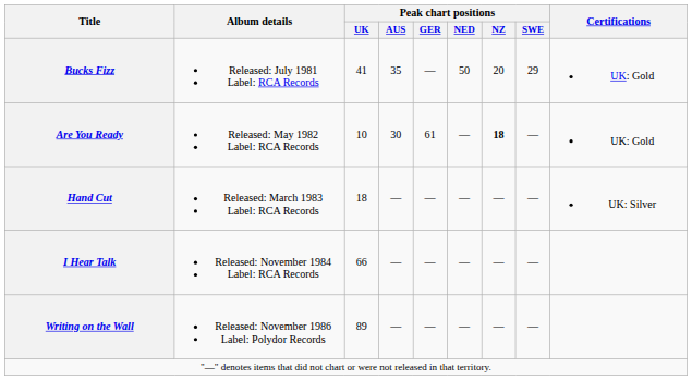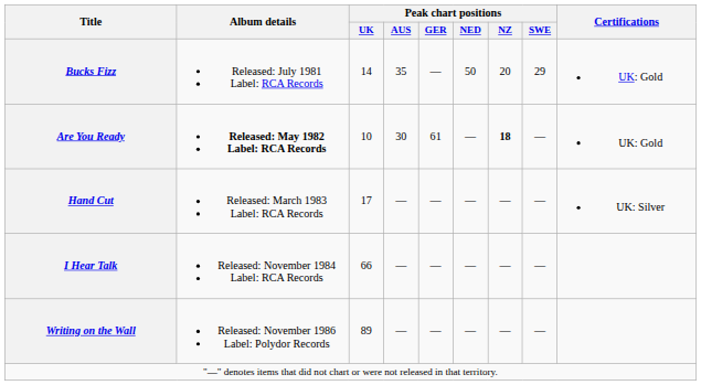 <table class="wikitable plainrowheaders" style="text-align:center;">
 <tr>
 <th scope="col" rowspan="2" style="width:15em;">Title</th>
 <th scope="col" rowspan="2" style="width:15em;">Album details</th>
 <th scope="col" colspan="6">Peak chart positions</th>
 <th rowspan="2" style="width:12em;"><a href='#'>Certifications</a></th>
 </tr>
 <tr>
 <th scope="col" style="width:3em;font-size:90%;"><a href='#'>UK</a><br></th>
 <th scope="col" style="width:3em;font-size:90%;"><a href='#'>AUS</a><br></th>
 <th scope="col" style="width:3em;font-size:90%;"><a href='#'>GER</a><br></th>
 <th scope="col" style="width:3em;font-size:90%;"><a href='#'>NED</a><br></th>
 <th scope="col" style="width:3em;font-size:90%;"><a href='#'>NZ</a><br></th>
 <th scope="col" style="width:3em;font-size:90%;"><a href='#'>SWE</a><br></th>
 </tr>
 <tr>
 <th scope="row"><em><a href='#'>Bucks Fizz</a></em></th>
 <td><br><ul><li>Released: July 1981</li><li>Label: <a href='#'>RCA Records</a></li></ul></td>
-<td>41</td>
+<td>14</td>
 <td>35</td>
 <td>—</td>
 <td>50</td>
 <td>20</td>
 <td>29</td>
 <td><br><ul><li><a href='#'>UK</a>: Gold </li></ul></td>
 </tr>
 <tr>
 <th scope="row"><em><a href='#'>Are You Ready</a></em></th>
-<td><br><ul><li>Released: May 1982</li><li>Label: RCA Records</li></ul></td>
+<td><strong><br><ul><li>Released: May 1982</li><li>Label: RCA Records</li></ul></strong></td>
 <td>10</td>
 <td>30</td>
 <td>61</td>
 <td>—</td>
 <td><strong>18</strong></td>
 <td>—</td>
 <td><br><ul><li>UK: Gold </li></ul></td>
 </tr>
 <tr>
 <th scope="row"><em><a href='#'>Hand Cut</a></em></th>
 <td><br><ul><li>Released: March 1983</li><li>Label: RCA Records</li></ul></td>
-<td>18</td>
+<td>17</td>
 <td>—</td>
 <td>—</td>
 <td>—</td>
 <td>—</td>
 <td>—</td>
 <td><br><ul><li>UK: Silver </li></ul></td>
 </tr>
 <tr>
 <th scope="row"><em><a href='#'>I Hear Talk</a></em></th>
 <td><br><ul><li>Released: November 1984</li><li>Label: RCA Records</li></ul></td>
 <td>66</td>
 <td>—</td>
 <td>—</td>
 <td>—</td>
 <td>—</td>
 <td>—</td>
 <td></td>
 </tr>
 <tr>
 <th scope="row"><em><a href='#'>Writing on the Wall</a></em></th>
 <td><br><ul><li>Released: November 1986</li><li>Label: Polydor Records</li></ul></td>
 <td>89</td>
 <td>—</td>
 <td>—</td>
 <td>—</td>
 <td>—</td>
 <td>—</td>
 <td></td>
 </tr>
 <tr>
 <td align="center" colspan="15" style="font-size:90%">"—" denotes items that did not chart or were not released in that territory.</td>
 </tr>
 </table>
